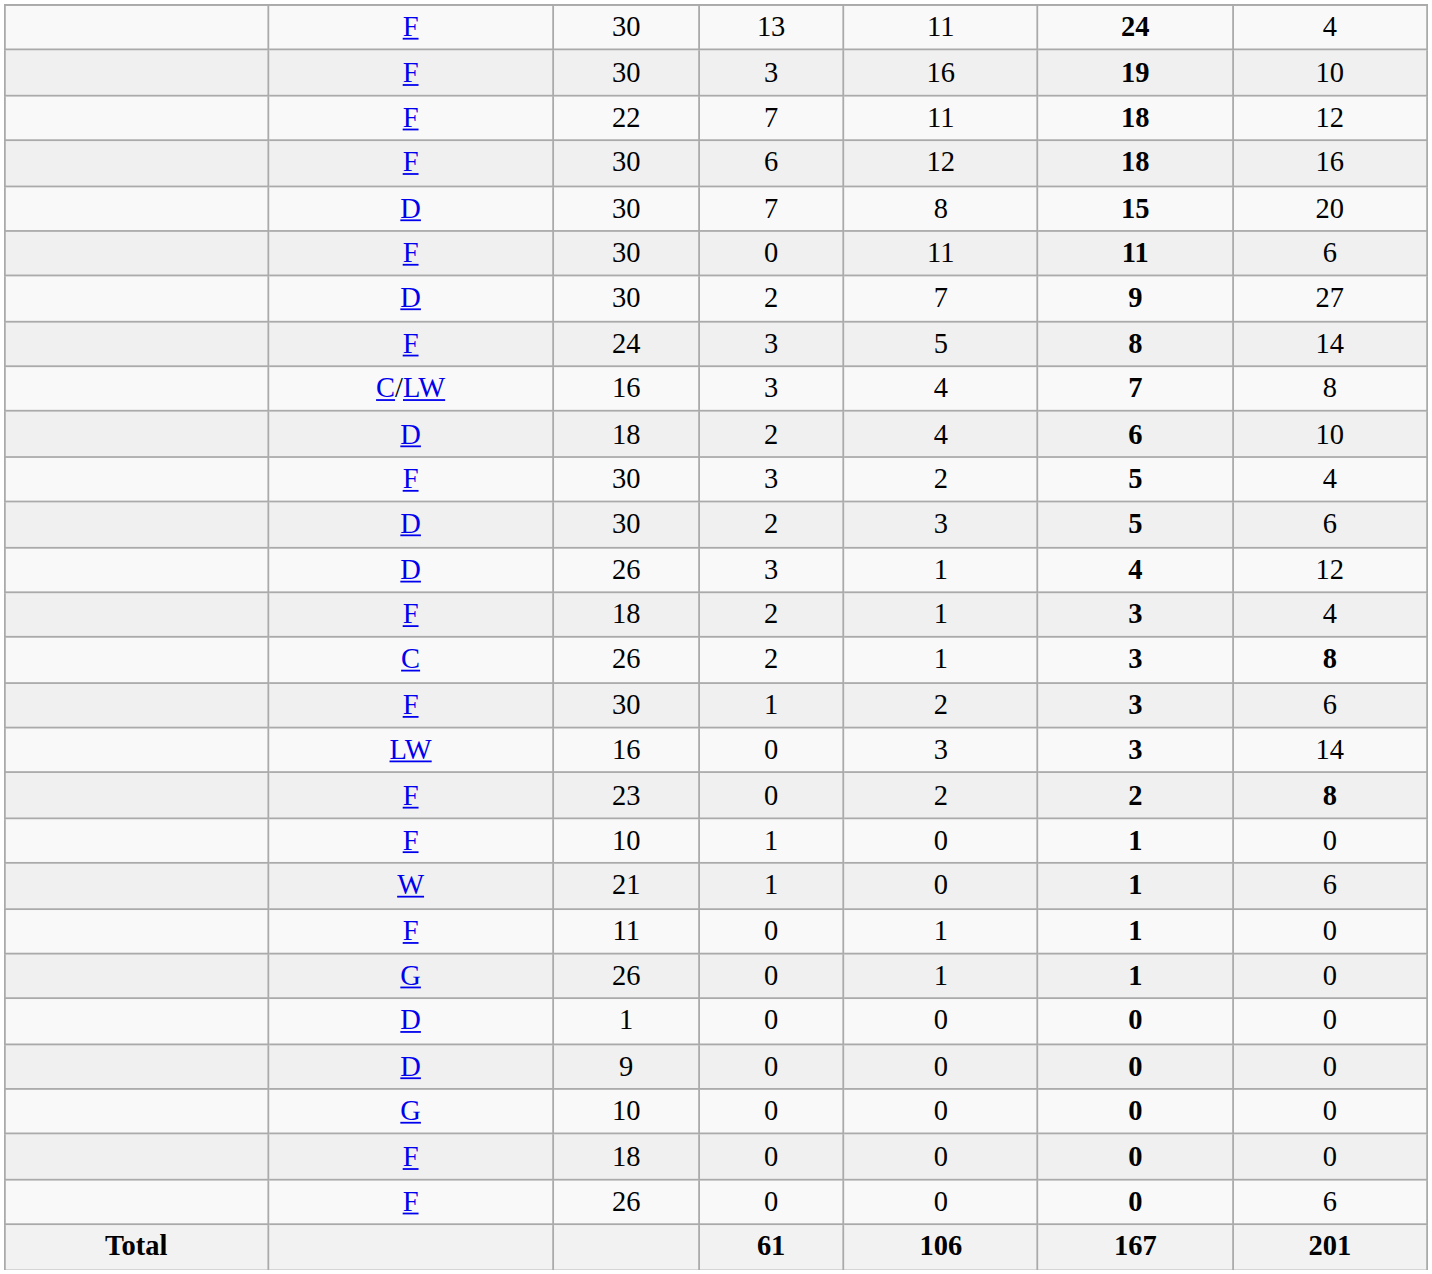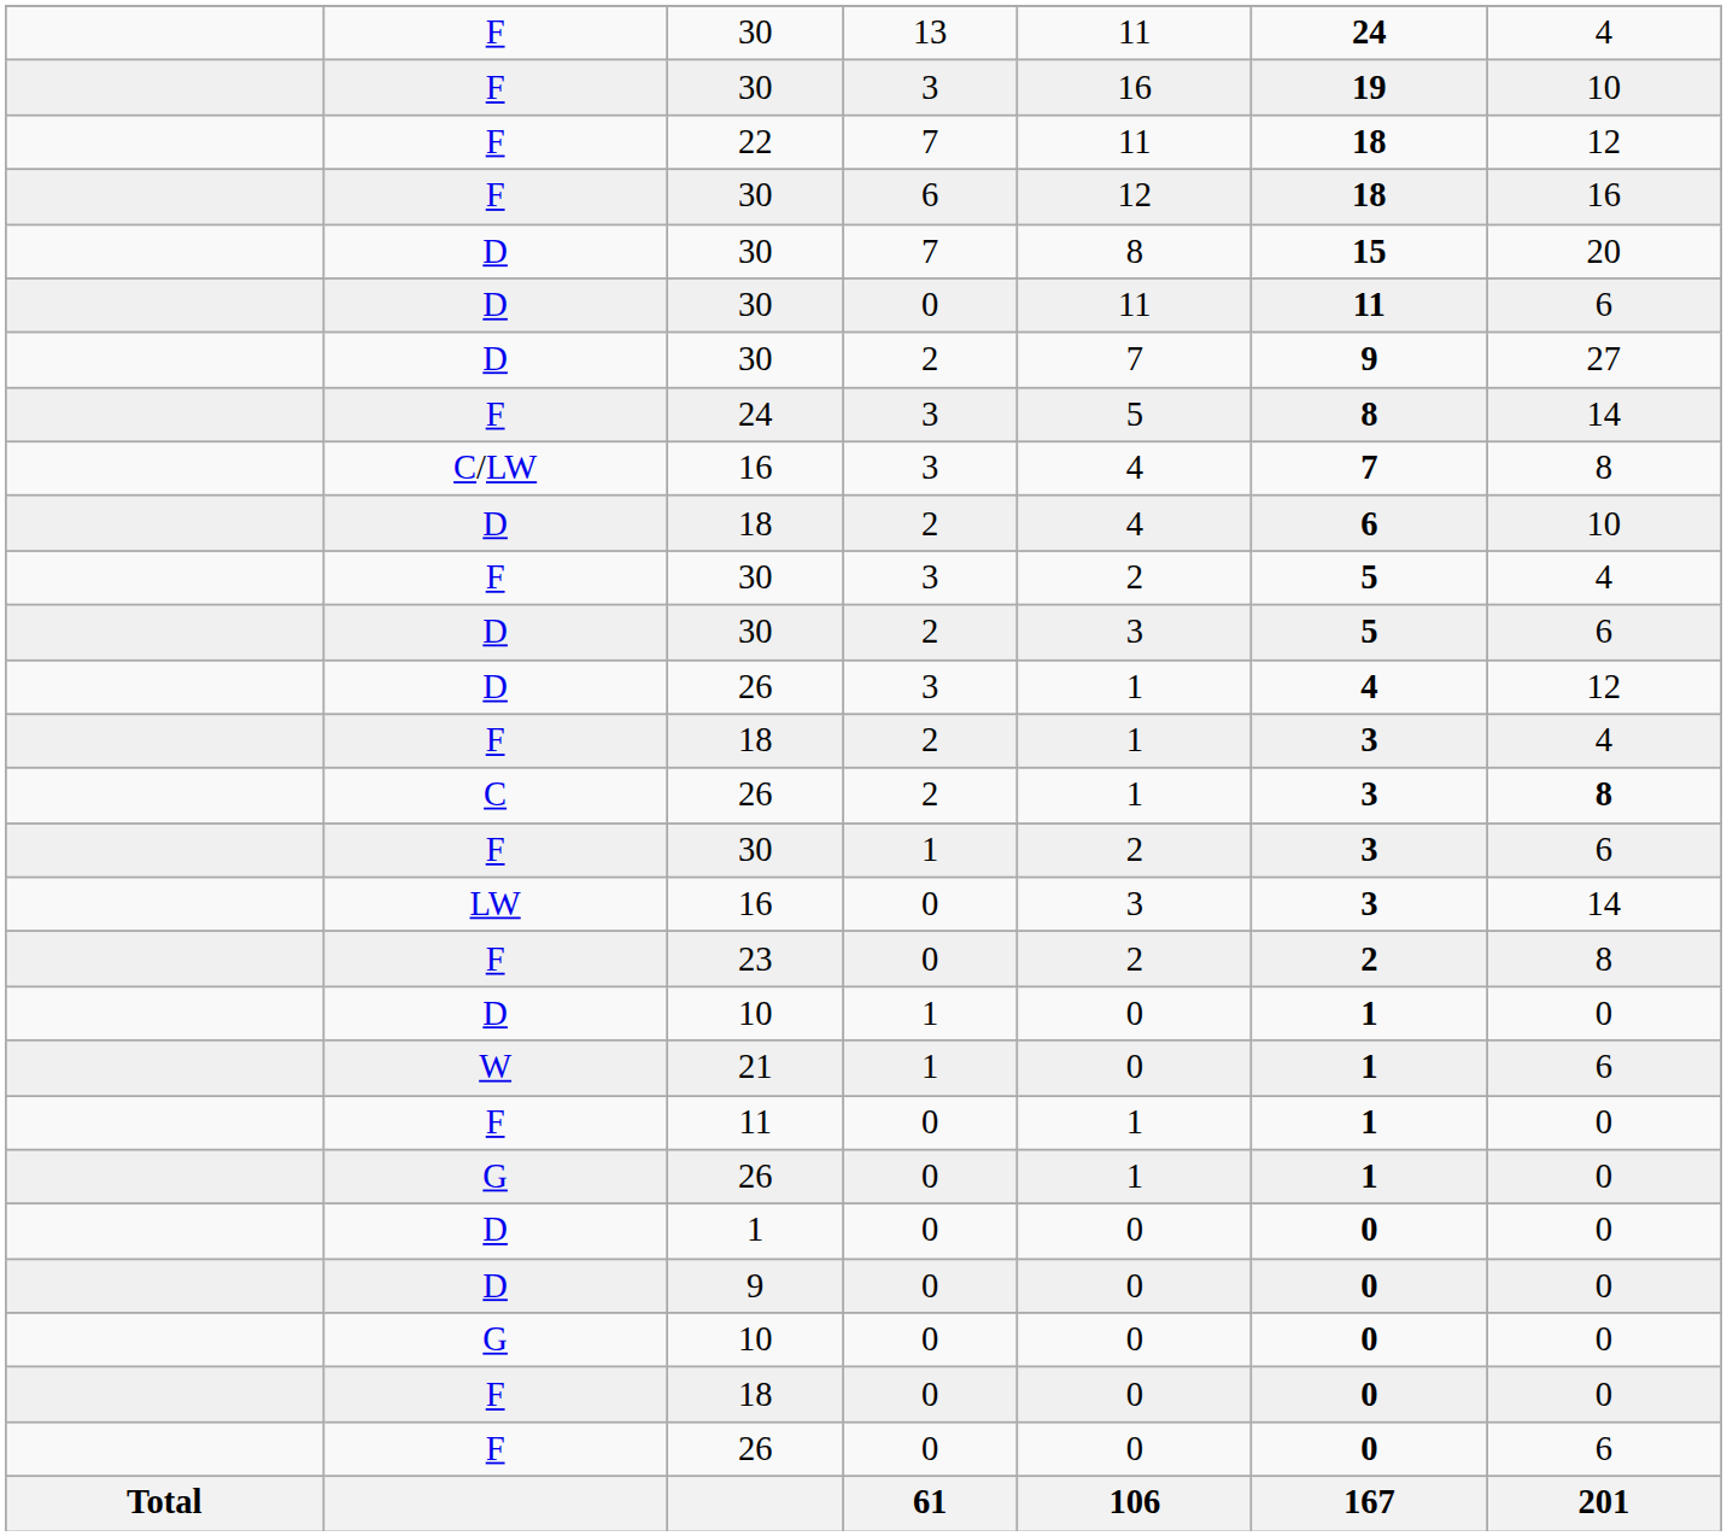 <table class="wikitable sortable" width=800>
 <tr align="center">
 </tr>
 <tr align="center" bgcolor="">
 <td></td>
 <td><a href='#'>F</a></td>
 <td>30</td>
 <td>13</td>
 <td>11</td>
 <td><strong>24</strong></td>
 <td>4</td>
 </tr>
 <tr align="center" bgcolor="f0f0f0">
 <td></td>
 <td><a href='#'>F</a></td>
 <td>30</td>
 <td>3</td>
 <td>16</td>
 <td><strong>19</strong></td>
 <td>10</td>
 </tr>
 <tr align="center" bgcolor="">
 <td></td>
 <td><a href='#'>F</a></td>
 <td>22</td>
 <td>7</td>
 <td>11</td>
 <td><strong>18</strong></td>
 <td>12</td>
 </tr>
 <tr align="center" bgcolor="f0f0f0">
 <td></td>
 <td><a href='#'>F</a></td>
 <td>30</td>
 <td>6</td>
 <td>12</td>
 <td><strong>18</strong></td>
 <td>16</td>
 </tr>
 <tr align="center" bgcolor="">
 <td></td>
 <td><a href='#'>D</a></td>
 <td>30</td>
 <td>7</td>
 <td>8</td>
 <td><strong>15</strong></td>
 <td>20</td>
 </tr>
 <tr align="center" bgcolor="f0f0f0">
 <td></td>
-<td><a href='#'>F</a></td>
+<td><a href='#'>D</a></td>
 <td>30</td>
 <td>0</td>
 <td>11</td>
 <td><strong>11</strong></td>
 <td>6</td>
 </tr>
 <tr align="center" bgcolor="">
 <td></td>
 <td><a href='#'>D</a></td>
 <td>30</td>
 <td>2</td>
 <td>7</td>
 <td><strong>9</strong></td>
 <td>27</td>
 </tr>
 <tr align="center" bgcolor="f0f0f0">
 <td></td>
 <td><a href='#'>F</a></td>
 <td>24</td>
 <td>3</td>
 <td>5</td>
 <td><strong>8</strong></td>
 <td>14</td>
 </tr>
 <tr align="center" bgcolor="">
 <td></td>
 <td><a href='#'>C</a>/<a href='#'>LW</a></td>
 <td>16</td>
 <td>3</td>
 <td>4</td>
 <td><strong>7</strong></td>
 <td>8</td>
 </tr>
 <tr align="center" bgcolor="f0f0f0">
 <td></td>
 <td><a href='#'>D</a></td>
 <td>18</td>
 <td>2</td>
 <td>4</td>
 <td><strong>6</strong></td>
 <td>10</td>
 </tr>
 <tr align="center" bgcolor="">
 <td></td>
 <td><a href='#'>F</a></td>
 <td>30</td>
 <td>3</td>
 <td>2</td>
 <td><strong>5</strong></td>
 <td>4</td>
 </tr>
 <tr align="center" bgcolor="f0f0f0">
 <td></td>
 <td><a href='#'>D</a></td>
 <td>30</td>
 <td>2</td>
 <td>3</td>
 <td><strong>5</strong></td>
 <td>6</td>
 </tr>
 <tr align="center" bgcolor="">
 <td></td>
 <td><a href='#'>D</a></td>
 <td>26</td>
 <td>3</td>
 <td>1</td>
 <td><strong>4</strong></td>
 <td>12</td>
 </tr>
 <tr align="center" bgcolor="f0f0f0">
 <td></td>
 <td><a href='#'>F</a></td>
 <td>18</td>
 <td>2</td>
 <td>1</td>
 <td><strong>3</strong></td>
 <td>4</td>
 </tr>
 <tr align="center" bgcolor="">
 <td></td>
 <td><a href='#'>C</a></td>
 <td>26</td>
 <td>2</td>
 <td>1</td>
 <td><strong>3</strong></td>
 <td><strong>8</strong></td>
 </tr>
 <tr align="center" bgcolor="f0f0f0">
 <td></td>
 <td><a href='#'>F</a></td>
 <td>30</td>
 <td>1</td>
 <td>2</td>
 <td><strong>3</strong></td>
 <td>6</td>
 </tr>
 <tr align="center" bgcolor="">
 <td></td>
 <td><a href='#'>LW</a></td>
 <td>16</td>
 <td>0</td>
 <td>3</td>
 <td><strong>3</strong></td>
 <td>14</td>
 </tr>
 <tr align="center" bgcolor="f0f0f0">
 <td></td>
 <td><a href='#'>F</a></td>
 <td>23</td>
 <td>0</td>
 <td>2</td>
 <td><strong>2</strong></td>
-<td><strong>8</strong></td>
+<td>8</td>
 </tr>
 <tr align="center" bgcolor="">
 <td></td>
-<td><a href='#'>F</a></td>
+<td><a href='#'>D</a></td>
 <td>10</td>
 <td>1</td>
 <td>0</td>
 <td><strong>1</strong></td>
 <td>0</td>
 </tr>
 <tr align="center" bgcolor="f0f0f0">
 <td></td>
 <td><a href='#'>W</a></td>
 <td>21</td>
 <td>1</td>
 <td>0</td>
 <td><strong>1</strong></td>
 <td>6</td>
 </tr>
 <tr align="center" bgcolor="">
 <td></td>
 <td><a href='#'>F</a></td>
 <td>11</td>
 <td>0</td>
 <td>1</td>
 <td><strong>1</strong></td>
 <td>0</td>
 </tr>
 <tr align="center" bgcolor="f0f0f0">
 <td></td>
 <td><a href='#'>G</a></td>
 <td>26</td>
 <td>0</td>
 <td>1</td>
 <td><strong>1</strong></td>
 <td>0</td>
 </tr>
 <tr align="center" bgcolor="">
 <td></td>
 <td><a href='#'>D</a></td>
 <td>1</td>
 <td>0</td>
 <td>0</td>
 <td><strong>0</strong></td>
 <td>0</td>
 </tr>
 <tr align="center" bgcolor="f0f0f0">
 <td></td>
 <td><a href='#'>D</a></td>
 <td>9</td>
 <td>0</td>
 <td>0</td>
 <td><strong>0</strong></td>
 <td>0</td>
 </tr>
 <tr align="center" bgcolor="">
 <td></td>
 <td><a href='#'>G</a></td>
 <td>10</td>
 <td>0</td>
 <td>0</td>
 <td><strong>0</strong></td>
 <td>0</td>
 </tr>
 <tr align="center" bgcolor="f0f0f0">
 <td></td>
 <td><a href='#'>F</a></td>
 <td>18</td>
 <td>0</td>
 <td>0</td>
 <td><strong>0</strong></td>
 <td>0</td>
 </tr>
 <tr align="center" bgcolor="">
 <td></td>
 <td><a href='#'>F</a></td>
 <td>26</td>
 <td>0</td>
 <td>0</td>
 <td><strong>0</strong></td>
 <td>6</td>
 </tr>
 <tr>
 <th>Total</th>
 <th></th>
 <th></th>
 <th>61</th>
 <th>106</th>
 <th>167</th>
 <th>201</th>
 </tr>
 </table>
